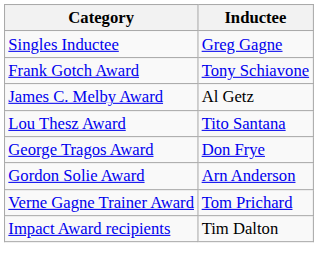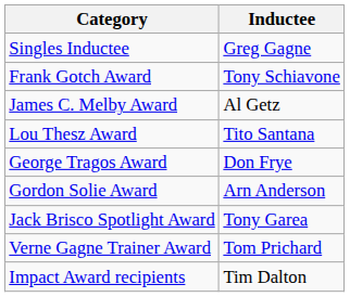 <table class="wikitable">
 <tr>
 <th>Category</th>
 <th>Inductee</th>
 </tr>
 <tr>
 <td><a href='#'>Singles Inductee</a></td>
 <td><a href='#'>Greg Gagne</a></td>
 </tr>
 <tr>
 <td><a href='#'>Frank Gotch Award</a></td>
 <td><a href='#'>Tony Schiavone</a></td>
 </tr>
 <tr>
 <td><a href='#'>James C. Melby Award</a></td>
 <td>Al Getz</td>
 </tr>
 <tr>
 <td><a href='#'>Lou Thesz Award</a></td>
 <td><a href='#'>Tito Santana</a></td>
 </tr>
 <tr>
 <td><a href='#'>George Tragos Award</a></td>
 <td><a href='#'>Don Frye</a></td>
 </tr>
 <tr>
 <td><a href='#'>Gordon Solie Award</a></td>
 <td><a href='#'>Arn Anderson</a></td>
 </tr>
 <tr>
+<td><a href='#'>Jack Brisco Spotlight Award</a></td>
+<td><a href='#'>Tony Garea</a></td>
+</tr>
+<tr>
 <td><a href='#'>Verne Gagne Trainer Award</a></td>
 <td><a href='#'>Tom Prichard</a></td>
 </tr>
 <tr>
 <td><a href='#'>Impact Award recipients</a></td>
 <td>Tim Dalton</td>
 </tr>
 </table>
